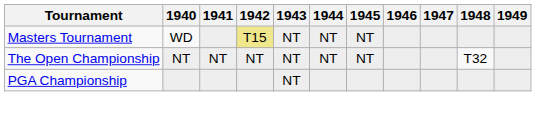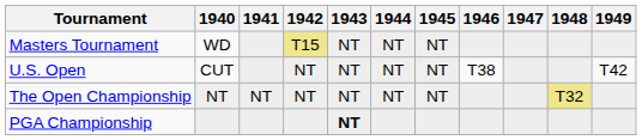 <table class="wikitable" style="font-size:95%;text-align:center;">
 <tr>
 <th>Tournament</th>
 <th>1940</th>
 <th>1941</th>
 <th>1942</th>
 <th>1943</th>
 <th>1944</th>
 <th>1945</th>
 <th>1946</th>
 <th>1947</th>
 <th>1948</th>
 <th>1949</th>
 </tr>
 <tr>
 <td align=left><a href='#'>Masters Tournament</a></td>
 <td>WD</td>
 <td style="background:#eeeeee;"></td>
 <td style="background: khaki;">T15</td>
 <td style="background:#eeeeee;">NT</td>
 <td style="background:#eeeeee;">NT</td>
 <td style="background:#eeeeee;">NT</td>
 <td style="background:#eeeeee;"></td>
 <td style="background:#eeeeee;"></td>
 <td style="background:#eeeeee;"></td>
 <td style="background:#eeeeee;"></td>
 </tr>
 <tr>
+<td align=left><a href='#'>U.S. Open</a></td>
+<td>CUT</td>
+<td style="background:#eeeeee;"></td>
+<td style="background:#eeeeee;">NT</td>
+<td style="background:#eeeeee;">NT</td>
+<td style="background:#eeeeee;">NT</td>
+<td style="background:#eeeeee;">NT</td>
+<td>T38</td>
+<td style="background:#eeeeee;"></td>
+<td style="background:#eeeeee;"></td>
+<td>T42</td>
+</tr>
+<tr>
 <td align=left><a href='#'>The Open Championship</a></td>
 <td style="background:#eeeeee;">NT</td>
 <td style="background:#eeeeee;">NT</td>
 <td style="background:#eeeeee;">NT</td>
 <td style="background:#eeeeee;">NT</td>
 <td style="background:#eeeeee;">NT</td>
 <td style="background:#eeeeee;">NT</td>
 <td style="background:#eeeeee;"></td>
 <td style="background:#eeeeee;"></td>
-<td>T32</td>
+<td style="background: khaki;">T32</td>
 <td style="background:#eeeeee;"></td>
 </tr>
 <tr>
 <td align=left><a href='#'>PGA Championship</a></td>
 <td style="background:#eeeeee;"></td>
 <td style="background:#eeeeee;"></td>
 <td style="background:#eeeeee;"></td>
-<td style="background:#eeeeee;">NT</td>
+<td style="background:#eeeeee;"><strong>NT</strong></td>
 <td style="background:#eeeeee;"></td>
 <td style="background:#eeeeee;"></td>
 <td style="background:#eeeeee;"></td>
 <td style="background:#eeeeee;"></td>
 <td style="background:#eeeeee;"></td>
 <td style="background:#eeeeee;"></td>
 </tr>
 </table>
